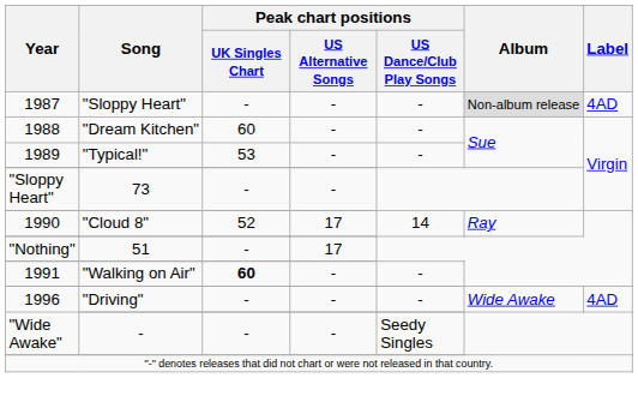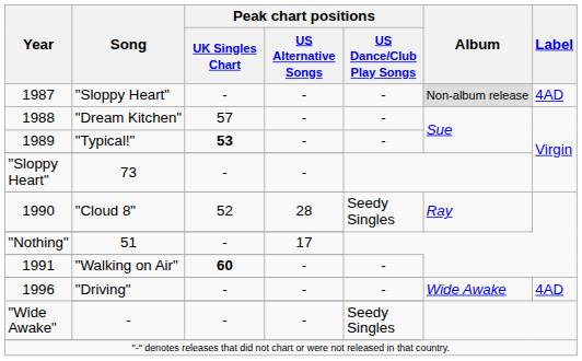 <table class="wikitable">
 <tr>
 <th rowspan="2" width="35">Year</th>
 <th rowspan="2">Song</th>
 <th colspan="3">Peak chart positions</th>
 <th rowspan="2">Album</th>
 <th rowspan="2"><a href='#'>Label</a></th>
 </tr>
 <tr>
 <th width="80"><small><a href='#'>UK Singles Chart</a></small></th>
 <th width="80"><small><a href='#'>US Alternative Songs</a></small></th>
 <th width="80"><small><a href='#'>US Dance/Club Play Songs</a></small></th>
 </tr>
 <tr>
 <td align="center">1987</td>
 <td>"Sloppy Heart"</td>
 <td align="center">-</td>
 <td align="center">-</td>
 <td align="center">-</td>
 <td style="background:#ddd;"><small>Non-album release</small></td>
 <td><a href='#'>4AD</a></td>
 </tr>
 <tr>
 <td align="center">1988</td>
 <td>"Dream Kitchen"</td>
-<td align="center">60</td>
+<td align="center">57</td>
 <td align="center">-</td>
 <td align="center">-</td>
 <td rowspan="3"><em><a href='#'>Sue</a></em></td>
 <td rowspan="6"><a href='#'>Virgin</a></td>
 </tr>
 <tr>
 <td align="center" rowspan="2">1989</td>
 <td>"Typical!"</td>
-<td align="center">53</td>
+<td align="center"><strong>53</strong></td>
 <td align="center">-</td>
 <td align="center">-</td>
 </tr>
 <tr>
 </tr>
 <tr>
 </tr>
 <tr>
 <td>"Sloppy Heart"</td>
 <td align="center">73</td>
 <td align="center">-</td>
 <td align="center">-</td>
 </tr>
 <tr>
 </tr>
 <tr>
 <td align="center" rowspan="2">1990</td>
 <td>"Cloud 8"</td>
 <td align="center">52</td>
-<td align="center">17</td>
-<td align="center">14</td>
+<td align="center">28</td>
+<td>Seedy Singles</td>
 <td rowspan="3"><em><a href='#'>Ray</a></em></td>
 </tr>
 <tr>
 </tr>
 <tr>
 </tr>
 <tr>
 <td>"Nothing"</td>
 <td align="center">51</td>
 <td align="center">-</td>
 <td align="center">17</td>
 </tr>
 <tr>
 </tr>
 <tr>
 </tr>
 <tr>
 <td align="center">1991</td>
 <td>"Walking on Air"</td>
 <td align="center"><strong>60</strong></td>
 <td align="center">-</td>
 <td align="center">-</td>
 </tr>
 <tr>
 </tr>
 <tr>
 </tr>
 <tr>
 <td align="center" rowspan="2">1996</td>
 <td>"Driving"</td>
 <td align="center">-</td>
 <td align="center">-</td>
 <td align="center">-</td>
 <td rowspan="2"><em><a href='#'>Wide Awake</a></em></td>
 <td><a href='#'>4AD</a></td>
 </tr>
 <tr>
 </tr>
 <tr>
 <td>"Wide Awake"</td>
 <td align="center">-</td>
 <td align="center">-</td>
 <td align="center">-</td>
 <td>Seedy Singles</td>
 </tr>
 <tr>
 </tr>
 <tr>
 <td align=center colspan=13 style="font-size:8pt">"-" denotes releases that did not chart or were not released in that country.</td>
 </tr>
 </table>
